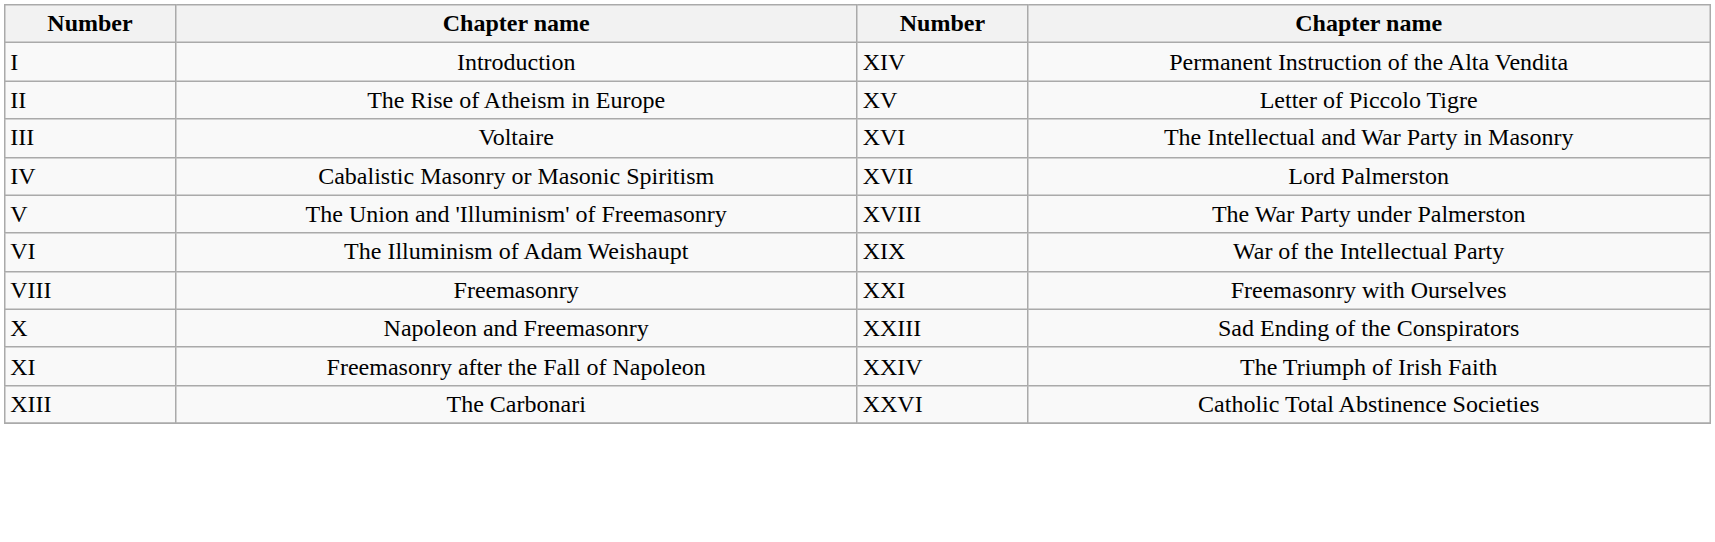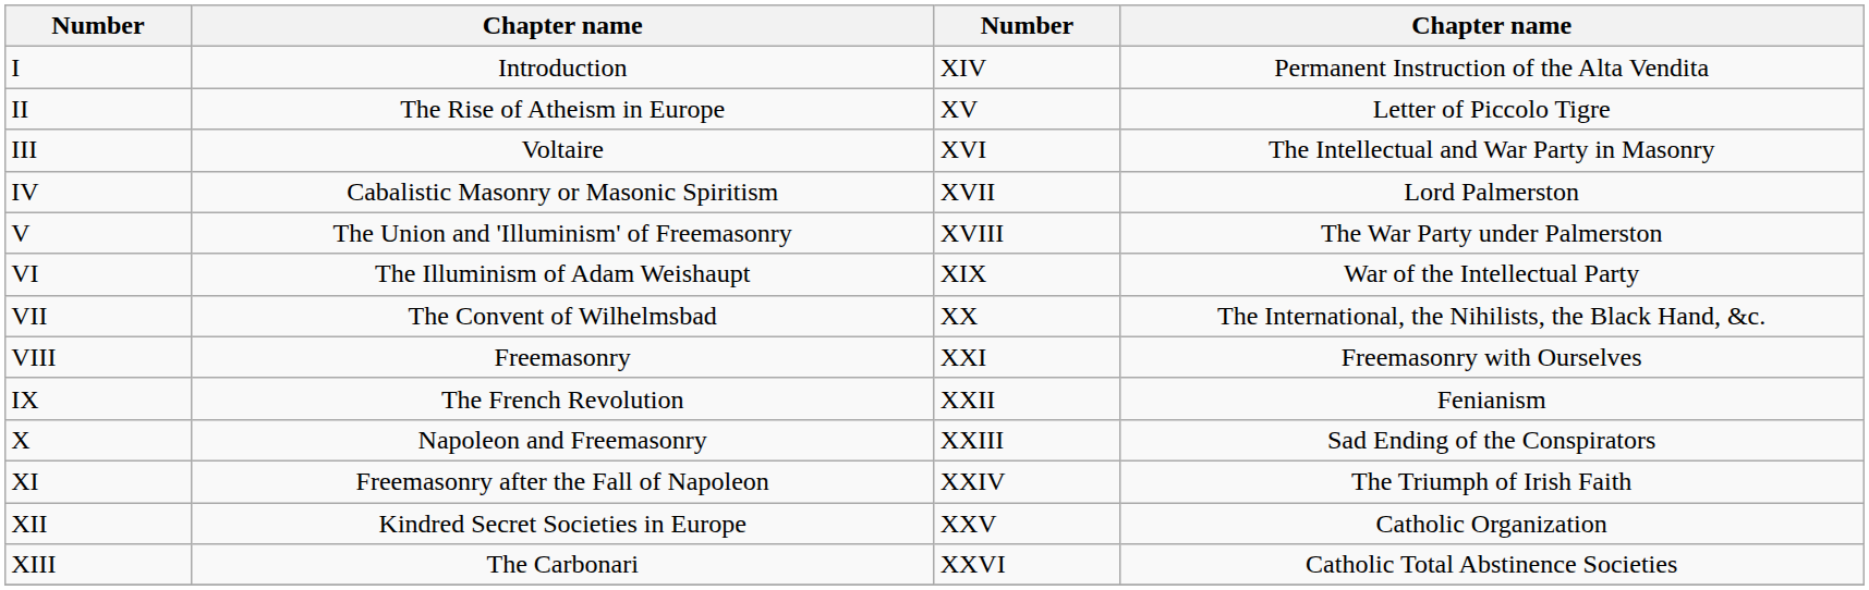 <table width=90% class="wikitable">
 <tr>
 <th width=10%>Number</th>
 <th width=40%>Chapter name</th>
 <th width=10%>Number</th>
 <th width=40%>Chapter name</th>
 </tr>
 <tr>
 <td>I</td>
 <td align="center">Introduction</td>
 <td>XIV</td>
 <td align="center">Permanent Instruction of the Alta Vendita</td>
 </tr>
 <tr>
 <td>II</td>
 <td align="center">The Rise of Atheism in Europe</td>
 <td>XV</td>
 <td align="center">Letter of Piccolo Tigre</td>
 </tr>
 <tr>
 <td>III</td>
 <td align="center">Voltaire</td>
 <td>XVI</td>
 <td align="center">The Intellectual and War Party in Masonry</td>
 </tr>
 <tr>
 <td>IV</td>
 <td align="center">Cabalistic Masonry or Masonic Spiritism</td>
 <td>XVII</td>
 <td align="center">Lord Palmerston</td>
 </tr>
 <tr>
 <td>V</td>
 <td align="center">The Union and 'Illuminism' of Freemasonry</td>
 <td>XVIII</td>
 <td align="center">The War Party under Palmerston</td>
 </tr>
 <tr>
 <td>VI</td>
 <td align="center">The Illuminism of Adam Weishaupt</td>
 <td>XIX</td>
 <td align="center">War of the Intellectual Party</td>
 </tr>
 <tr>
+<td>VII</td>
+<td align="center">The Convent of Wilhelmsbad</td>
+<td>XX</td>
+<td align="center">The International, the Nihilists, the Black Hand, &c.</td>
+</tr>
+<tr>
 <td>VIII</td>
 <td align="center">Freemasonry</td>
 <td>XXI</td>
 <td align="center">Freemasonry with Ourselves</td>
+</tr>
+<tr>
+<td>IX</td>
+<td align="center">The French Revolution</td>
+<td>XXII</td>
+<td align="center">Fenianism</td>
 </tr>
 <tr>
 <td>X</td>
 <td align="center">Napoleon and Freemasonry</td>
 <td>XXIII</td>
 <td align="center">Sad Ending of the Conspirators</td>
 </tr>
 <tr>
 <td>XI</td>
 <td align="center">Freemasonry after the Fall of Napoleon</td>
 <td>XXIV</td>
 <td align="center">The Triumph of Irish Faith</td>
 </tr>
 <tr>
+<td>XII</td>
+<td align="center">Kindred Secret Societies in Europe</td>
+<td>XXV</td>
+<td align="center">Catholic Organization</td>
+</tr>
+<tr>
 <td>XIII</td>
 <td align="center">The Carbonari</td>
 <td>XXVI</td>
 <td align="center">Catholic Total Abstinence Societies</td>
 </tr>
 <tr>
 </tr>
 </table>
